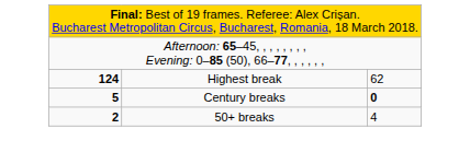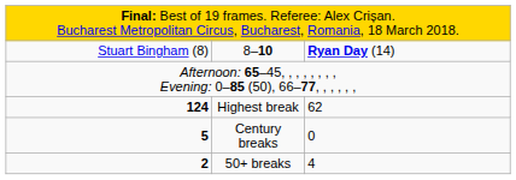 <table class="wikitable" style="font-size: 95%; margin: 1em auto 1em auto;">
 <tr>
 <td colspan="3" align="center" bgcolor="#ffd700"><strong>Final:</strong> Best of 19 frames. Referee: Alex Crișan. <br><a href='#'>Bucharest Metropolitan Circus</a>, <a href='#'>Bucharest</a>, <a href='#'>Romania</a>, 18 March 2018.</td>
+</tr>
+<tr>
+<td width="230" align="right"><a href='#'>Stuart Bingham</a> (8)<br></td>
+<td width="100" align="center">8–<strong>10</strong></td>
+<td width="230"><strong><a href='#'>Ryan Day</a></strong> (14)<br></td>
 </tr>
 <tr>
 <td colspan="3" align="center" style="font-size: 100%"><em>Afternoon:</em> <strong>65</strong>–45, , , , , , , ,  <br><em>Evening:</em> 0–<strong>85</strong> (50), 66–<strong>77</strong>, , , ,  , , </td>
 </tr>
 <tr>
 <td align="right"><strong>124</strong></td>
 <td align="center">Highest break</td>
 <td>62</td>
 </tr>
 <tr>
 <td align="right"><strong>5</strong></td>
 <td align="center">Century breaks</td>
-<td><strong>0</strong></td>
+<td>0</td>
 </tr>
 <tr>
 <td align="right"><strong>2</strong></td>
 <td align="center">50+ breaks</td>
 <td>4</td>
 </tr>
 </table>
